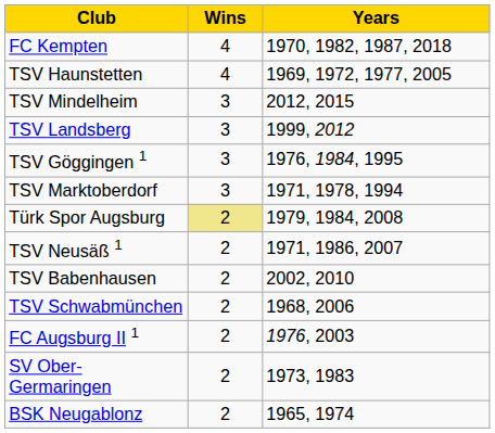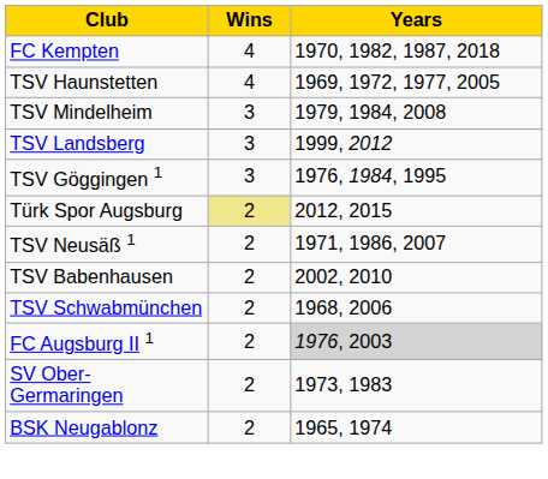 <table class="wikitable">
 <tr align="center" bgcolor="#FFD700">
 <td width="160"><strong>Club</strong></td>
 <td width="60"><strong>Wins</strong></td>
 <td width="200"><strong>Years</strong></td>
 </tr>
 <tr>
 <td><a href='#'>FC Kempten</a></td>
 <td align="center">4</td>
 <td>1970, 1982, 1987, 2018</td>
 </tr>
 <tr>
 <td>TSV Haunstetten</td>
 <td align="center">4</td>
 <td>1969, 1972, 1977, 2005</td>
 </tr>
 <tr>
 <td>TSV Mindelheim</td>
 <td align="center">3</td>
-<td>2012, 2015</td>
+<td>1979, 1984, 2008</td>
 </tr>
 <tr>
 <td><a href='#'>TSV Landsberg</a></td>
 <td align="center">3</td>
 <td>1999, <em>2012</em></td>
 </tr>
 <tr>
 <td>TSV Göggingen <sup>1</sup></td>
 <td align="center">3</td>
 <td>1976, <em>1984</em>, 1995</td>
 </tr>
 <tr>
-<td>TSV Marktoberdorf</td>
-<td align="center">3</td>
-<td>1971, 1978, 1994</td>
-</tr>
-<tr>
 <td>Türk Spor Augsburg</td>
 <td align="center" style="background: khaki;">2</td>
-<td>1979, 1984, 2008</td>
+<td>2012, 2015</td>
 </tr>
 <tr>
 <td>TSV Neusäß <sup>1</sup></td>
 <td align="center">2</td>
 <td>1971, 1986, 2007</td>
 </tr>
 <tr>
 <td>TSV Babenhausen</td>
 <td align="center">2</td>
 <td>2002, 2010</td>
 </tr>
 <tr>
 <td><a href='#'>TSV Schwabmünchen</a></td>
 <td align="center">2</td>
 <td>1968, 2006</td>
 </tr>
 <tr>
 <td><a href='#'>FC Augsburg II</a> <sup>1</sup></td>
 <td align="center">2</td>
-<td><em>1976</em>, 2003</td>
+<td style="background: lightgrey;"><em>1976</em>, 2003</td>
 </tr>
 <tr>
 <td><a href='#'>SV Ober-Germaringen</a></td>
 <td align="center">2</td>
 <td>1973, 1983</td>
 </tr>
 <tr>
 <td><a href='#'>BSK Neugablonz</a></td>
 <td align="center">2</td>
 <td>1965, 1974</td>
 </tr>
 </table>
